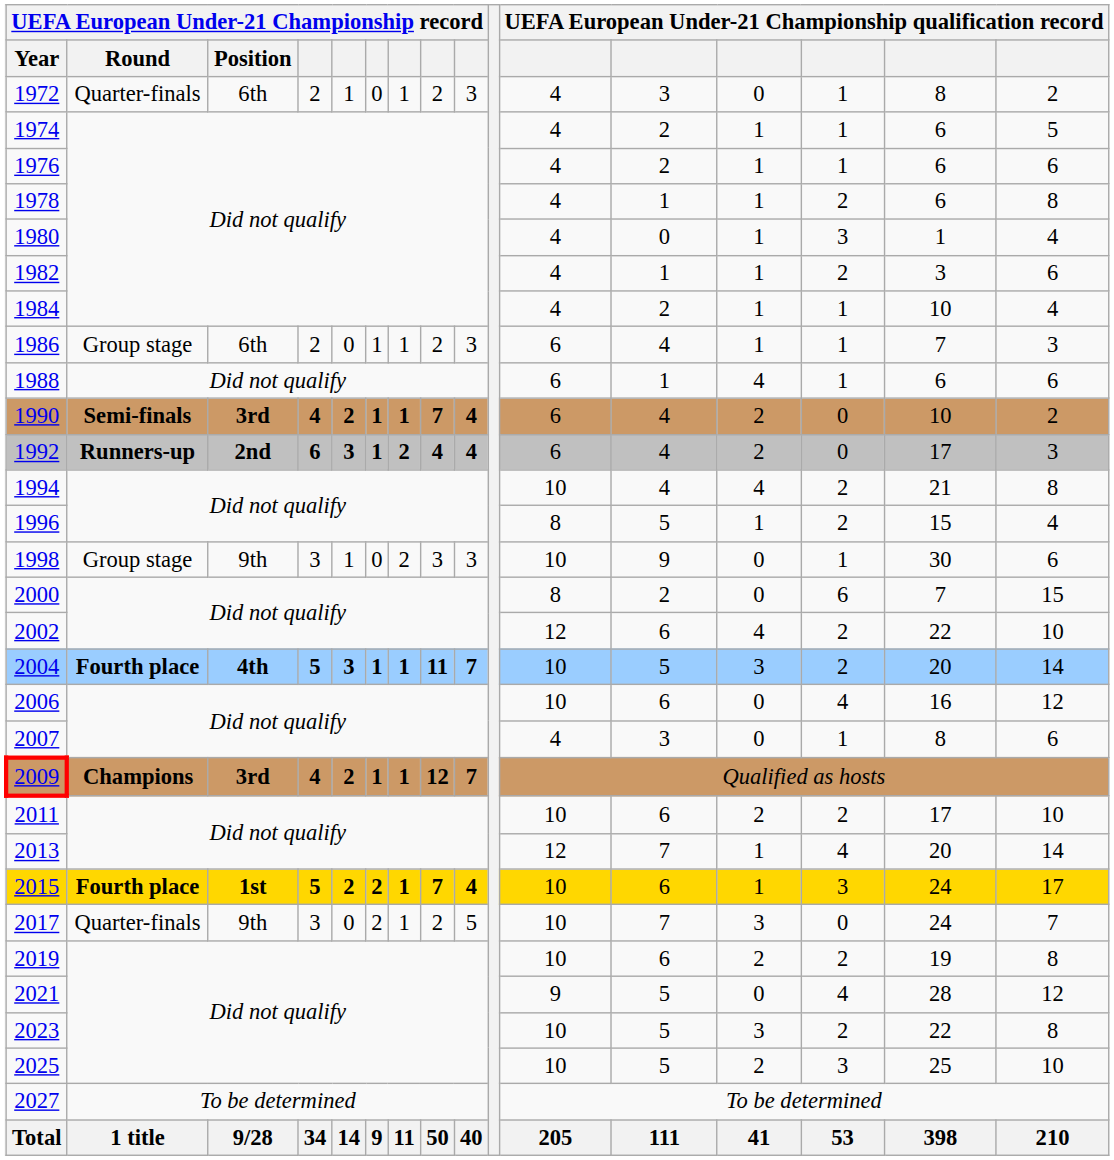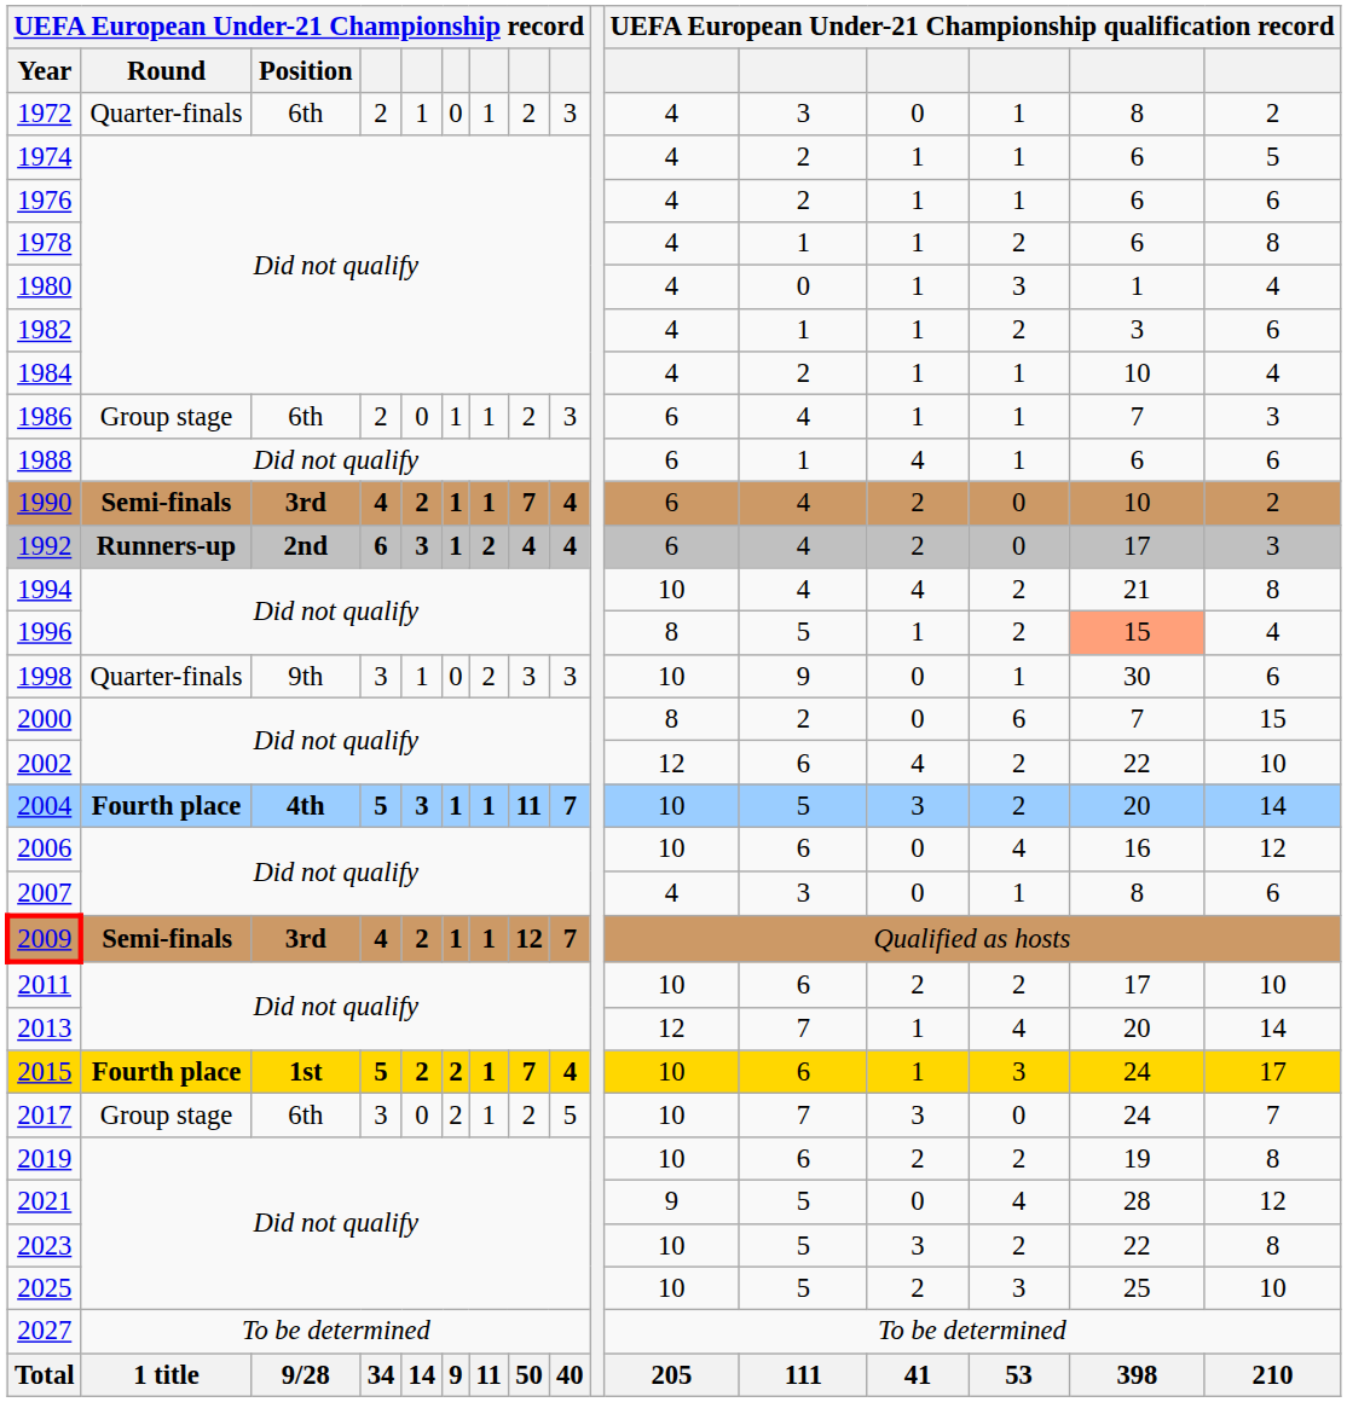 <table class="wikitable" style="text-align: center;">
 <tr>
 <th colspan=9><a href='#'>UEFA European Under-21 Championship</a> record</th>
 <th style="width:1%;" rowspan="32"></th>
 <th colspan=6>UEFA European Under-21 Championship qualification record</th>
 </tr>
 <tr>
 <th>Year</th>
 <th>Round</th>
 <th>Position</th>
 <th></th>
 <th></th>
 <th></th>
 <th></th>
 <th></th>
 <th></th>
 <th></th>
 <th></th>
 <th></th>
 <th></th>
 <th></th>
 <th></th>
 </tr>
 <tr>
 <td><a href='#'>1972</a></td>
 <td>Quarter-finals</td>
 <td>6th</td>
 <td>2</td>
 <td>1</td>
 <td>0</td>
 <td>1</td>
 <td>2</td>
 <td>3</td>
 <td>4</td>
 <td>3</td>
 <td>0</td>
 <td>1</td>
 <td>8</td>
 <td>2</td>
 </tr>
 <tr>
 <td><a href='#'>1974</a></td>
 <td colspan=8 rowspan=6><em>Did not qualify</em></td>
 <td>4</td>
 <td>2</td>
 <td>1</td>
 <td>1</td>
 <td>6</td>
 <td>5</td>
 </tr>
 <tr>
 <td><a href='#'>1976</a></td>
 <td>4</td>
 <td>2</td>
 <td>1</td>
 <td>1</td>
 <td>6</td>
 <td>6</td>
 </tr>
 <tr>
 <td><a href='#'>1978</a></td>
 <td>4</td>
 <td>1</td>
 <td>1</td>
 <td>2</td>
 <td>6</td>
 <td>8</td>
 </tr>
 <tr>
 <td><a href='#'>1980</a></td>
 <td>4</td>
 <td>0</td>
 <td>1</td>
 <td>3</td>
 <td>1</td>
 <td>4</td>
 </tr>
 <tr>
 <td><a href='#'>1982</a></td>
 <td>4</td>
 <td>1</td>
 <td>1</td>
 <td>2</td>
 <td>3</td>
 <td>6</td>
 </tr>
 <tr>
 <td><a href='#'>1984</a></td>
 <td>4</td>
 <td>2</td>
 <td>1</td>
 <td>1</td>
 <td>10</td>
 <td>4</td>
 </tr>
 <tr>
 <td><a href='#'>1986</a></td>
 <td>Group stage</td>
 <td>6th</td>
 <td>2</td>
 <td>0</td>
 <td>1</td>
 <td>1</td>
 <td>2</td>
 <td>3</td>
 <td>6</td>
 <td>4</td>
 <td>1</td>
 <td>1</td>
 <td>7</td>
 <td>3</td>
 </tr>
 <tr>
 <td><a href='#'>1988</a></td>
 <td colspan=8 rowspan=1><em>Did not qualify</em></td>
 <td>6</td>
 <td>1</td>
 <td>4</td>
 <td>1</td>
 <td>6</td>
 <td>6</td>
 </tr>
 <tr bgcolor="#cc9966">
 <td><a href='#'>1990</a></td>
 <td><strong>Semi-finals</strong></td>
 <td><strong>3rd</strong></td>
 <td><strong>4</strong></td>
 <td><strong>2</strong></td>
 <td><strong>1</strong></td>
 <td><strong>1</strong></td>
 <td><strong>7</strong></td>
 <td><strong>4</strong></td>
 <td>6</td>
 <td>4</td>
 <td>2</td>
 <td>0</td>
 <td>10</td>
 <td>2</td>
 </tr>
 <tr bgcolor=silver>
 <td><a href='#'>1992</a></td>
 <td><strong>Runners-up</strong></td>
 <td><strong>2nd</strong></td>
 <td><strong>6</strong></td>
 <td><strong>3</strong></td>
 <td><strong>1</strong></td>
 <td><strong>2</strong></td>
 <td><strong>4</strong></td>
 <td><strong>4</strong></td>
 <td>6</td>
 <td>4</td>
 <td>2</td>
 <td>0</td>
 <td>17</td>
 <td>3</td>
 </tr>
 <tr>
 <td> <a href='#'>1994</a></td>
 <td colspan=8 rowspan=2><em>Did not qualify</em></td>
 <td>10</td>
 <td>4</td>
 <td>4</td>
 <td>2</td>
 <td>21</td>
 <td>8</td>
 </tr>
 <tr>
 <td> <a href='#'>1996</a></td>
 <td>8</td>
 <td>5</td>
 <td>1</td>
 <td>2</td>
-<td>15</td>
+<td style="background: lightsalmon;">15</td>
 <td>4</td>
 </tr>
 <tr>
 <td> <a href='#'>1998</a></td>
-<td>Group stage</td>
+<td>Quarter-finals</td>
 <td>9th</td>
 <td>3</td>
 <td>1</td>
 <td>0</td>
 <td>2</td>
 <td>3</td>
 <td>3</td>
 <td>10</td>
 <td>9</td>
 <td>0</td>
 <td>1</td>
 <td>30</td>
 <td>6</td>
 </tr>
 <tr>
 <td> <a href='#'>2000</a></td>
 <td colspan=8 rowspan=2><em>Did not qualify</em></td>
 <td>8</td>
 <td>2</td>
 <td>0</td>
 <td>6</td>
 <td>7</td>
 <td>15</td>
 </tr>
 <tr>
 <td> <a href='#'>2002</a></td>
 <td>12</td>
 <td>6</td>
 <td>4</td>
 <td>2</td>
 <td>22</td>
 <td>10</td>
 </tr>
 <tr style="background:#9acdff;">
 <td> <a href='#'>2004</a></td>
 <td><strong>Fourth place</strong></td>
 <td><strong>4th</strong></td>
 <td><strong>5</strong></td>
 <td><strong>3</strong></td>
 <td><strong>1</strong></td>
 <td><strong>1</strong></td>
 <td><strong>11</strong></td>
 <td><strong>7</strong></td>
 <td>10</td>
 <td>5</td>
 <td>3</td>
 <td>2</td>
 <td>20</td>
 <td>14</td>
 </tr>
 <tr>
 <td> <a href='#'>2006</a></td>
 <td colspan=8 rowspan=2><em>Did not qualify</em></td>
 <td>10</td>
 <td>6</td>
 <td>0</td>
 <td>4</td>
 <td>16</td>
 <td>12</td>
 </tr>
 <tr>
 <td> <a href='#'>2007</a></td>
 <td>4</td>
 <td>3</td>
 <td>0</td>
 <td>1</td>
 <td>8</td>
 <td>6</td>
 </tr>
 <tr bgcolor="#cc9966">
 <td style="border: 3px solid red"> <a href='#'>2009</a></td>
-<td><strong>Champions</strong></td>
+<td><strong>Semi-finals</strong></td>
 <td><strong>3rd</strong></td>
 <td><strong>4</strong></td>
 <td><strong>2</strong></td>
 <td><strong>1</strong></td>
 <td><strong>1</strong></td>
 <td><strong>12</strong></td>
 <td><strong>7</strong></td>
 <td colspan=6><em>Qualified as hosts</em></td>
 </tr>
 <tr>
 <td> <a href='#'>2011</a></td>
 <td colspan=8 rowspan=2><em>Did not qualify</em></td>
 <td>10</td>
 <td>6</td>
 <td>2</td>
 <td>2</td>
 <td>17</td>
 <td>10</td>
 </tr>
 <tr>
 <td> <a href='#'>2013</a></td>
 <td>12</td>
 <td>7</td>
 <td>1</td>
 <td>4</td>
 <td>20</td>
 <td>14</td>
 </tr>
 <tr bgcolor=gold>
 <td> <a href='#'>2015</a></td>
 <td><strong>Fourth place</strong></td>
 <td><strong>1st</strong></td>
 <td><strong>5</strong></td>
 <td><strong>2</strong></td>
 <td><strong>2</strong></td>
 <td><strong>1</strong></td>
 <td><strong>7</strong></td>
 <td><strong>4</strong></td>
 <td>10</td>
 <td>6</td>
 <td>1</td>
 <td>3</td>
 <td>24</td>
 <td>17</td>
 </tr>
 <tr>
 <td> <a href='#'>2017</a></td>
-<td>Quarter-finals</td>
-<td>9th</td>
+<td>Group stage</td>
+<td>6th</td>
 <td>3</td>
 <td>0</td>
 <td>2</td>
 <td>1</td>
 <td>2</td>
 <td>5</td>
 <td>10</td>
 <td>7</td>
 <td>3</td>
 <td>0</td>
 <td>24</td>
 <td>7</td>
 </tr>
 <tr>
 <td> <a href='#'>2019</a></td>
 <td rowspan=4 colspan=8><em>Did not qualify</em></td>
 <td>10</td>
 <td>6</td>
 <td>2</td>
 <td>2</td>
 <td>19</td>
 <td>8</td>
 </tr>
 <tr>
 <td> <a href='#'>2021</a></td>
 <td>9</td>
 <td>5</td>
 <td>0</td>
 <td>4</td>
 <td>28</td>
 <td>12</td>
 </tr>
 <tr>
 <td> <a href='#'>2023</a></td>
 <td>10</td>
 <td>5</td>
 <td>3</td>
 <td>2</td>
 <td>22</td>
 <td>8</td>
 </tr>
 <tr>
 <td> <a href='#'>2025</a></td>
 <td>10</td>
 <td>5</td>
 <td>2</td>
 <td>3</td>
 <td>25</td>
 <td>10</td>
 </tr>
 <tr>
 <td> <a href='#'>2027</a></td>
 <td colspan=8><em>To be determined</em></td>
 <td colspan=6><em>To be determined</em></td>
 </tr>
 <tr>
 <th>Total</th>
 <th>1 title</th>
 <th>9/28</th>
 <th>34</th>
 <th>14</th>
 <th>9</th>
 <th>11</th>
 <th>50</th>
 <th>40</th>
 <th>205</th>
 <th>111</th>
 <th>41</th>
 <th>53</th>
 <th>398</th>
 <th>210</th>
 </tr>
 </table>
